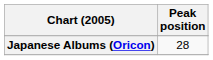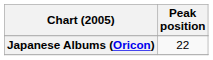 <table class="wikitable sortable plainrowheaders">
 <tr>
 <th scope="col">Chart (2005)</th>
 <th scope="col">Peak<br>position</th>
 </tr>
 <tr>
 </tr>
 <tr>
 </tr>
 <tr>
 </tr>
 <tr>
 </tr>
 <tr>
 <th scope="row">Japanese Albums (<a href='#'>Oricon</a>)</th>
-<td align="center">28</td>
+<td align="center">22</td>
 </tr>
 <tr>
 </tr>
 <tr>
 </tr>
 <tr>
 </tr>
 </table>
